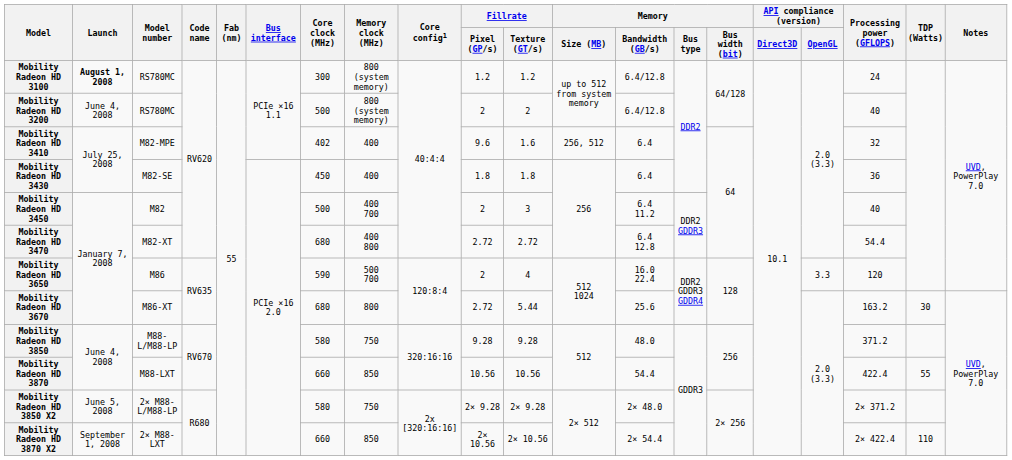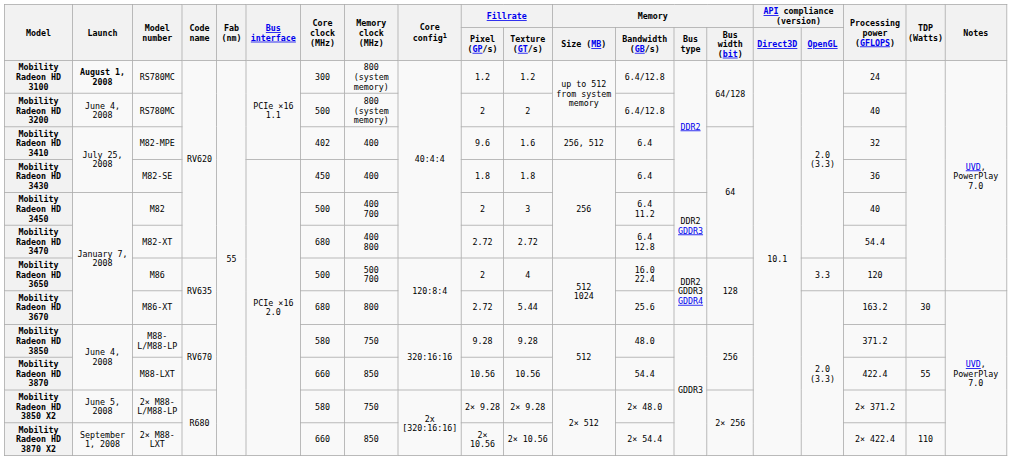 <table class="mw-datatable wikitable sortable sort-under" style="font-size: 80%; text-align:center;">
 <tr>
 <th rowspan="2">Model</th>
 <th rowspan="2">Launch</th>
 <th rowspan="2">Model number</th>
 <th rowspan="2">Code name</th>
 <th rowspan="2">Fab (nm)</th>
 <th rowspan="2"><a href='#'>Bus interface</a></th>
 <th rowspan="2">Core clock (MHz)</th>
 <th rowspan="2">Memory clock (MHz)</th>
 <th rowspan="2">Core config<sup>1</sup></th>
 <th colspan="2"><a href='#'>Fillrate</a></th>
 <th colspan="4">Memory</th>
 <th colspan="2"><a href='#'>API</a> compliance (version)</th>
 <th rowspan="2">Processing power<br>(<a href='#'>GFLOPS</a>)</th>
 <th rowspan="2">TDP<br>(Watts)</th>
 <th rowspan="2">Notes</th>
 </tr>
 <tr>
 <th>Pixel (<a href='#'>GP</a>/s)</th>
 <th>Texture (<a href='#'>GT</a>/s)</th>
 <th>Size (<a href='#'>MB</a>)</th>
 <th>Bandwidth (<a href='#'>GB</a>/s)</th>
 <th>Bus type</th>
 <th>Bus width (<a href='#'>bit</a>)</th>
 <th><a href='#'>Direct3D</a></th>
 <th><a href='#'>OpenGL</a></th>
 </tr>
 <tr>
 <th>Mobility Radeon HD 3100</th>
 <td><strong>August 1, 2008</strong></td>
 <td>RS780MC</td>
 <td rowspan="6">RV620</td>
 <td rowspan="12">55</td>
 <td rowspan="3">PCIe ×16 1.1</td>
 <td>300</td>
 <td>800<br>(system memory)</td>
 <td rowspan="6">40:4:4</td>
 <td>1.2</td>
 <td>1.2</td>
 <td rowspan="2">up to 512 from system memory</td>
 <td>6.4/12.8</td>
 <td rowspan="4"><a href='#'>DDR2</a></td>
 <td rowspan="2">64/128</td>
 <td rowspan="12">10.1</td>
 <td rowspan="6">2.0 (3.3)</td>
 <td>24</td>
 <td rowspan="7"></td>
 <td rowspan="7"><a href='#'>UVD</a>, PowerPlay 7.0</td>
 </tr>
 <tr>
 <th>Mobility Radeon HD 3200</th>
 <td>June 4, 2008</td>
 <td>RS780MC</td>
 <td>500</td>
 <td>800<br>(system memory)</td>
 <td>2</td>
 <td>2</td>
 <td>6.4/12.8</td>
 <td>40</td>
 </tr>
 <tr>
 <th>Mobility Radeon HD 3410</th>
 <td rowspan="2">July 25, 2008</td>
 <td>M82-MPE</td>
 <td>402</td>
 <td>400</td>
 <td>9.6</td>
 <td>1.6</td>
 <td>256, 512</td>
 <td>6.4</td>
 <td rowspan="4">64</td>
 <td>32</td>
 </tr>
 <tr>
 <th>Mobility Radeon HD 3430</th>
 <td>M82-SE</td>
 <td rowspan="9">PCIe ×16 2.0</td>
 <td>450</td>
 <td>400</td>
 <td>1.8</td>
 <td>1.8</td>
 <td rowspan="3">256</td>
 <td>6.4</td>
 <td>36</td>
 </tr>
 <tr>
 <th>Mobility Radeon HD 3450</th>
 <td rowspan="4">January 7, 2008</td>
 <td>M82</td>
 <td>500</td>
 <td>400<br>700</td>
 <td>2</td>
 <td>3</td>
 <td>6.4<br>11.2</td>
 <td rowspan="2">DDR2<br><a href='#'>GDDR3</a></td>
 <td>40</td>
 </tr>
 <tr>
 <th>Mobility Radeon HD 3470</th>
 <td>M82-XT</td>
 <td>680</td>
 <td>400<br>800</td>
 <td>2.72</td>
 <td>2.72</td>
 <td>6.4<br>12.8</td>
 <td>54.4</td>
 </tr>
 <tr>
 <th>Mobility Radeon HD 3650</th>
 <td>M86</td>
 <td rowspan="2">RV635</td>
-<td>590</td>
+<td>500</td>
 <td>500<br>700</td>
 <td rowspan="2">120:8:4</td>
 <td>2</td>
 <td>4</td>
 <td rowspan="2">512<br>1024</td>
 <td>16.0<br>22.4</td>
 <td rowspan="2">DDR2<br>GDDR3<br><a href='#'>GDDR4</a></td>
 <td rowspan="2">128</td>
 <td>3.3</td>
 <td>120</td>
 </tr>
 <tr>
 <th>Mobility Radeon HD 3670</th>
 <td>M86-XT</td>
 <td>680</td>
 <td>800</td>
 <td>2.72</td>
 <td>5.44</td>
 <td>25.6</td>
 <td rowspan="5">2.0 (3.3)</td>
 <td>163.2</td>
 <td>30</td>
 <td rowspan="5"><a href='#'>UVD</a>, PowerPlay 7.0</td>
 </tr>
 <tr>
 <th>Mobility Radeon HD 3850</th>
 <td rowspan="2">June 4, 2008</td>
 <td>M88-L/M88-LP</td>
 <td rowspan="2">RV670</td>
 <td>580</td>
 <td>750</td>
 <td rowspan="2">320:16:16</td>
 <td>9.28</td>
 <td>9.28</td>
 <td rowspan="2">512</td>
 <td>48.0</td>
 <td rowspan="4">GDDR3</td>
 <td rowspan="2">256</td>
 <td>371.2</td>
 <td></td>
 </tr>
 <tr>
 <th>Mobility Radeon HD 3870</th>
 <td>M88-LXT</td>
 <td>660</td>
 <td>850</td>
 <td>10.56</td>
 <td>10.56</td>
 <td>54.4</td>
 <td>422.4</td>
 <td>55</td>
 </tr>
 <tr>
 <th>Mobility Radeon HD 3850 X2</th>
 <td>June 5, 2008</td>
 <td>2× M88-L/M88-LP</td>
 <td rowspan="2">R680</td>
 <td>580</td>
 <td>750</td>
 <td rowspan="2">2x [320:16:16]</td>
 <td>2× 9.28</td>
 <td>2× 9.28</td>
 <td rowspan="2">2× 512</td>
 <td>2× 48.0</td>
 <td rowspan="2">2× 256</td>
 <td>2× 371.2</td>
 <td></td>
 </tr>
 <tr>
 <th>Mobility Radeon HD 3870 X2</th>
 <td>September 1, 2008</td>
 <td>2× M88-LXT</td>
 <td>660</td>
 <td>850</td>
 <td>2× 10.56</td>
 <td>2× 10.56</td>
 <td>2× 54.4</td>
 <td>2× 422.4</td>
 <td>110</td>
 </tr>
 </table>
